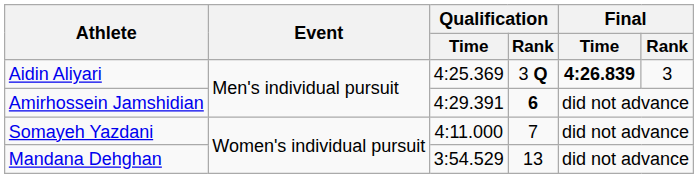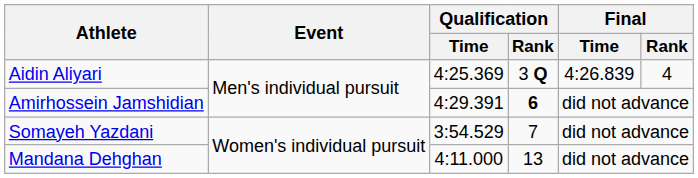 <table class="wikitable" style="font-size:90%;">
 <tr>
 <th rowspan=2>Athlete</th>
 <th rowspan=2>Event</th>
 <th colspan=2>Qualification</th>
 <th colspan=2>Final</th>
 </tr>
 <tr style="font-size:95%">
 <th>Time</th>
 <th>Rank</th>
 <th>Time</th>
 <th>Rank</th>
 </tr>
 <tr align=center>
 <td align=left><a href='#'>Aidin Aliyari</a></td>
 <td align=left rowspan=2>Men's individual pursuit</td>
 <td>4:25.369</td>
 <td>3 <strong>Q</strong></td>
-<td><strong>4:26.839</strong></td>
-<td>3</td>
+<td>4:26.839</td>
+<td>4</td>
 </tr>
 <tr align=center>
 <td align=left><a href='#'>Amirhossein Jamshidian</a></td>
 <td>4:29.391</td>
 <td><strong>6</strong></td>
 <td colspan=2>did not advance</td>
 </tr>
 <tr align=center>
 <td align=left><a href='#'>Somayeh Yazdani</a></td>
 <td align=left rowspan=2>Women's individual pursuit</td>
-<td>4:11.000</td>
+<td>3:54.529</td>
 <td>7</td>
 <td colspan=2>did not advance</td>
 </tr>
 <tr align=center>
 <td align=left><a href='#'>Mandana Dehghan</a></td>
-<td>3:54.529</td>
+<td>4:11.000</td>
 <td>13</td>
 <td colspan=2>did not advance</td>
 </tr>
 </table>
